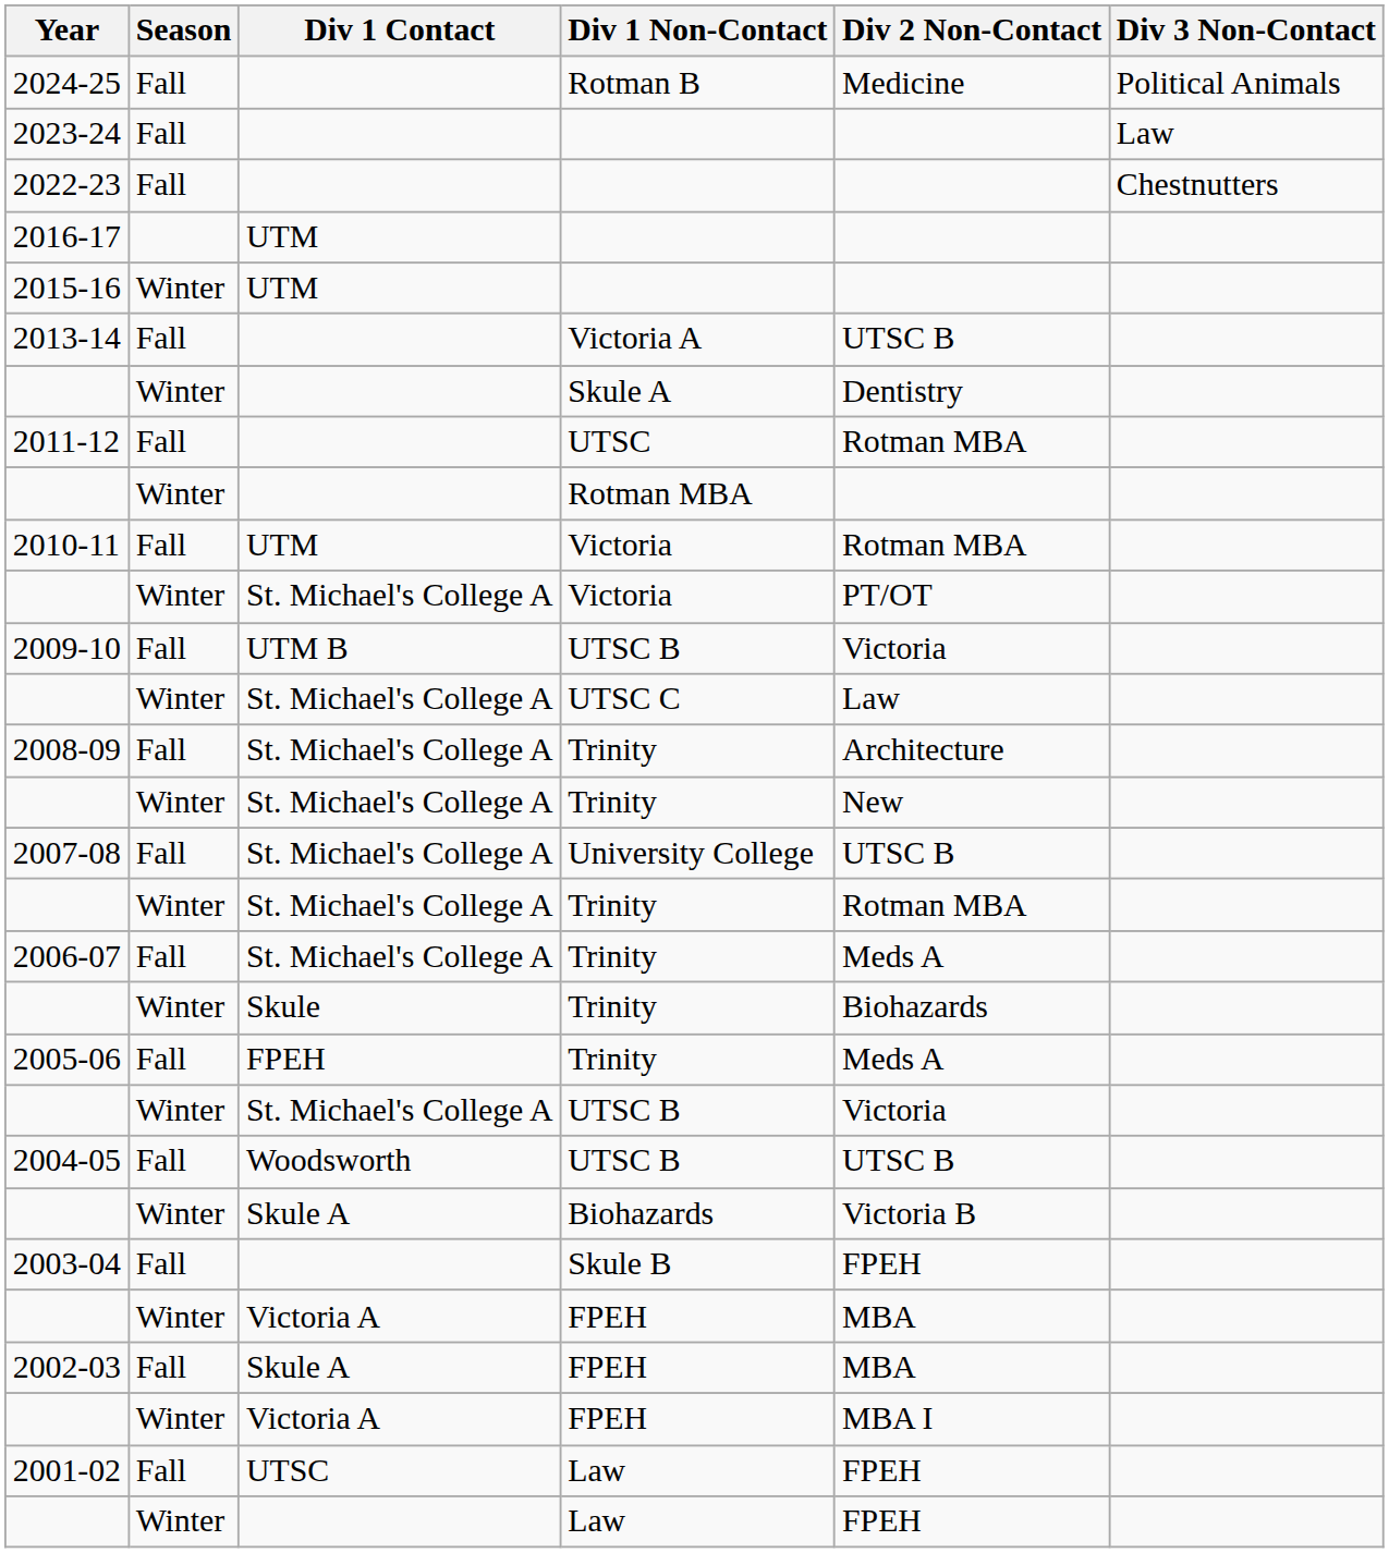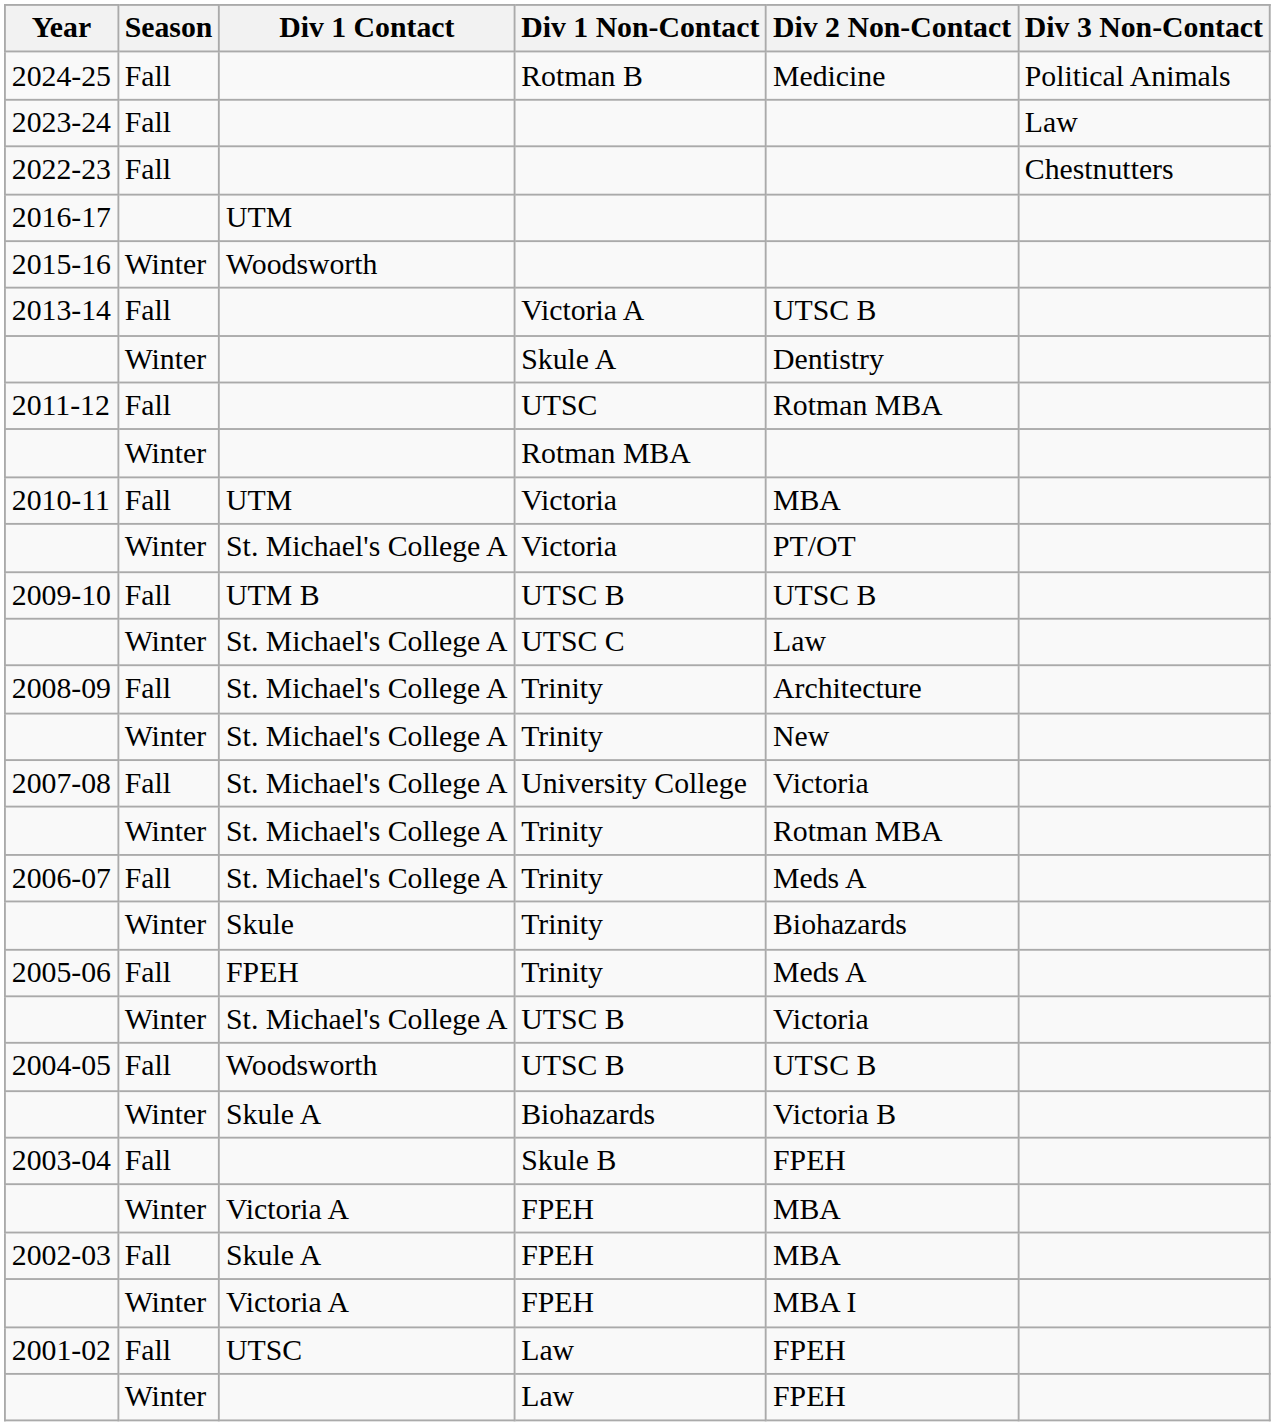 <table class="wikitable">
 <tr>
 <th>Year</th>
 <th>Season</th>
 <th>Div 1 Contact</th>
 <th>Div 1 Non-Contact</th>
 <th>Div 2 Non-Contact</th>
 <th>Div 3 Non-Contact</th>
 </tr>
 <tr>
 <td>2024-25</td>
 <td>Fall</td>
 <td></td>
 <td>Rotman B</td>
 <td>Medicine</td>
 <td>Political Animals </td>
 </tr>
 <tr>
 <td>2023-24</td>
 <td>Fall</td>
 <td></td>
 <td></td>
 <td></td>
 <td>Law</td>
 </tr>
 <tr>
 <td>2022-23</td>
 <td>Fall</td>
 <td></td>
 <td></td>
 <td></td>
 <td>Chestnutters</td>
 </tr>
 <tr>
 <td>2016-17</td>
 <td></td>
 <td>UTM</td>
 <td></td>
 <td></td>
 <td></td>
 </tr>
 <tr>
 <td>2015-16</td>
 <td>Winter</td>
-<td>UTM</td>
+<td>Woodsworth</td>
 <td></td>
 <td></td>
 <td></td>
 </tr>
 <tr>
 <td>2013-14</td>
 <td>Fall</td>
 <td></td>
 <td>Victoria A</td>
 <td>UTSC B</td>
 <td></td>
 </tr>
 <tr>
 <td></td>
 <td>Winter</td>
 <td></td>
 <td>Skule A</td>
 <td>Dentistry</td>
 <td></td>
 </tr>
 <tr>
 <td>2011-12</td>
 <td>Fall</td>
 <td></td>
 <td>UTSC</td>
 <td>Rotman MBA</td>
 <td></td>
 </tr>
 <tr>
 <td></td>
 <td>Winter</td>
 <td></td>
 <td>Rotman MBA</td>
 <td></td>
 <td></td>
 </tr>
 <tr>
 <td>2010-11</td>
 <td>Fall</td>
 <td>UTM</td>
 <td>Victoria</td>
-<td>Rotman MBA</td>
+<td>MBA</td>
 <td></td>
 </tr>
 <tr>
 <td></td>
 <td>Winter</td>
 <td>St. Michael's College A</td>
 <td>Victoria</td>
 <td>PT/OT</td>
 <td></td>
 </tr>
 <tr>
 <td>2009-10</td>
 <td>Fall</td>
 <td>UTM B</td>
 <td>UTSC B</td>
-<td>Victoria</td>
+<td>UTSC B</td>
 <td></td>
 </tr>
 <tr>
 <td></td>
 <td>Winter</td>
 <td>St. Michael's College A</td>
 <td>UTSC C</td>
 <td>Law</td>
 <td></td>
 </tr>
 <tr>
 <td>2008-09</td>
 <td>Fall</td>
 <td>St. Michael's College A</td>
 <td>Trinity</td>
 <td>Architecture</td>
 <td></td>
 </tr>
 <tr>
 <td></td>
 <td>Winter</td>
 <td>St. Michael's College A</td>
 <td>Trinity</td>
 <td>New</td>
 <td></td>
 </tr>
 <tr>
 <td>2007-08</td>
 <td>Fall</td>
 <td>St. Michael's College A</td>
 <td>University College</td>
-<td>UTSC B</td>
+<td>Victoria</td>
 <td></td>
 </tr>
 <tr>
 <td></td>
 <td>Winter</td>
 <td>St. Michael's College A</td>
 <td>Trinity</td>
 <td>Rotman MBA</td>
 <td></td>
 </tr>
 <tr>
 <td>2006-07</td>
 <td>Fall</td>
 <td>St. Michael's College A</td>
 <td>Trinity</td>
 <td>Meds A</td>
 <td></td>
 </tr>
 <tr>
 <td></td>
 <td>Winter</td>
 <td>Skule</td>
 <td>Trinity</td>
 <td>Biohazards</td>
 <td></td>
 </tr>
 <tr>
 <td>2005-06</td>
 <td>Fall</td>
 <td>FPEH</td>
 <td>Trinity</td>
 <td>Meds A</td>
 <td></td>
 </tr>
 <tr>
 <td></td>
 <td>Winter</td>
 <td>St. Michael's College A</td>
 <td>UTSC B</td>
 <td>Victoria</td>
 <td></td>
 </tr>
 <tr>
 <td>2004-05</td>
 <td>Fall</td>
 <td>Woodsworth</td>
 <td>UTSC B</td>
 <td>UTSC B</td>
 <td></td>
 </tr>
 <tr>
 <td></td>
 <td>Winter</td>
 <td>Skule A</td>
 <td>Biohazards</td>
 <td>Victoria B</td>
 <td></td>
 </tr>
 <tr>
 <td>2003-04</td>
 <td>Fall</td>
 <td></td>
 <td>Skule B</td>
 <td>FPEH</td>
 <td></td>
 </tr>
 <tr>
 <td></td>
 <td>Winter</td>
 <td>Victoria A</td>
 <td>FPEH</td>
 <td>MBA</td>
 <td></td>
 </tr>
 <tr>
 <td>2002-03</td>
 <td>Fall</td>
 <td>Skule A</td>
 <td>FPEH</td>
 <td>MBA</td>
 <td></td>
 </tr>
 <tr>
 <td></td>
 <td>Winter</td>
 <td>Victoria A</td>
 <td>FPEH</td>
 <td>MBA I</td>
 <td></td>
 </tr>
 <tr>
 <td>2001-02</td>
 <td>Fall</td>
 <td>UTSC</td>
 <td>Law</td>
 <td>FPEH</td>
 <td></td>
 </tr>
 <tr>
 <td></td>
 <td>Winter</td>
 <td></td>
 <td>Law</td>
 <td>FPEH</td>
 <td></td>
 </tr>
 </table>
